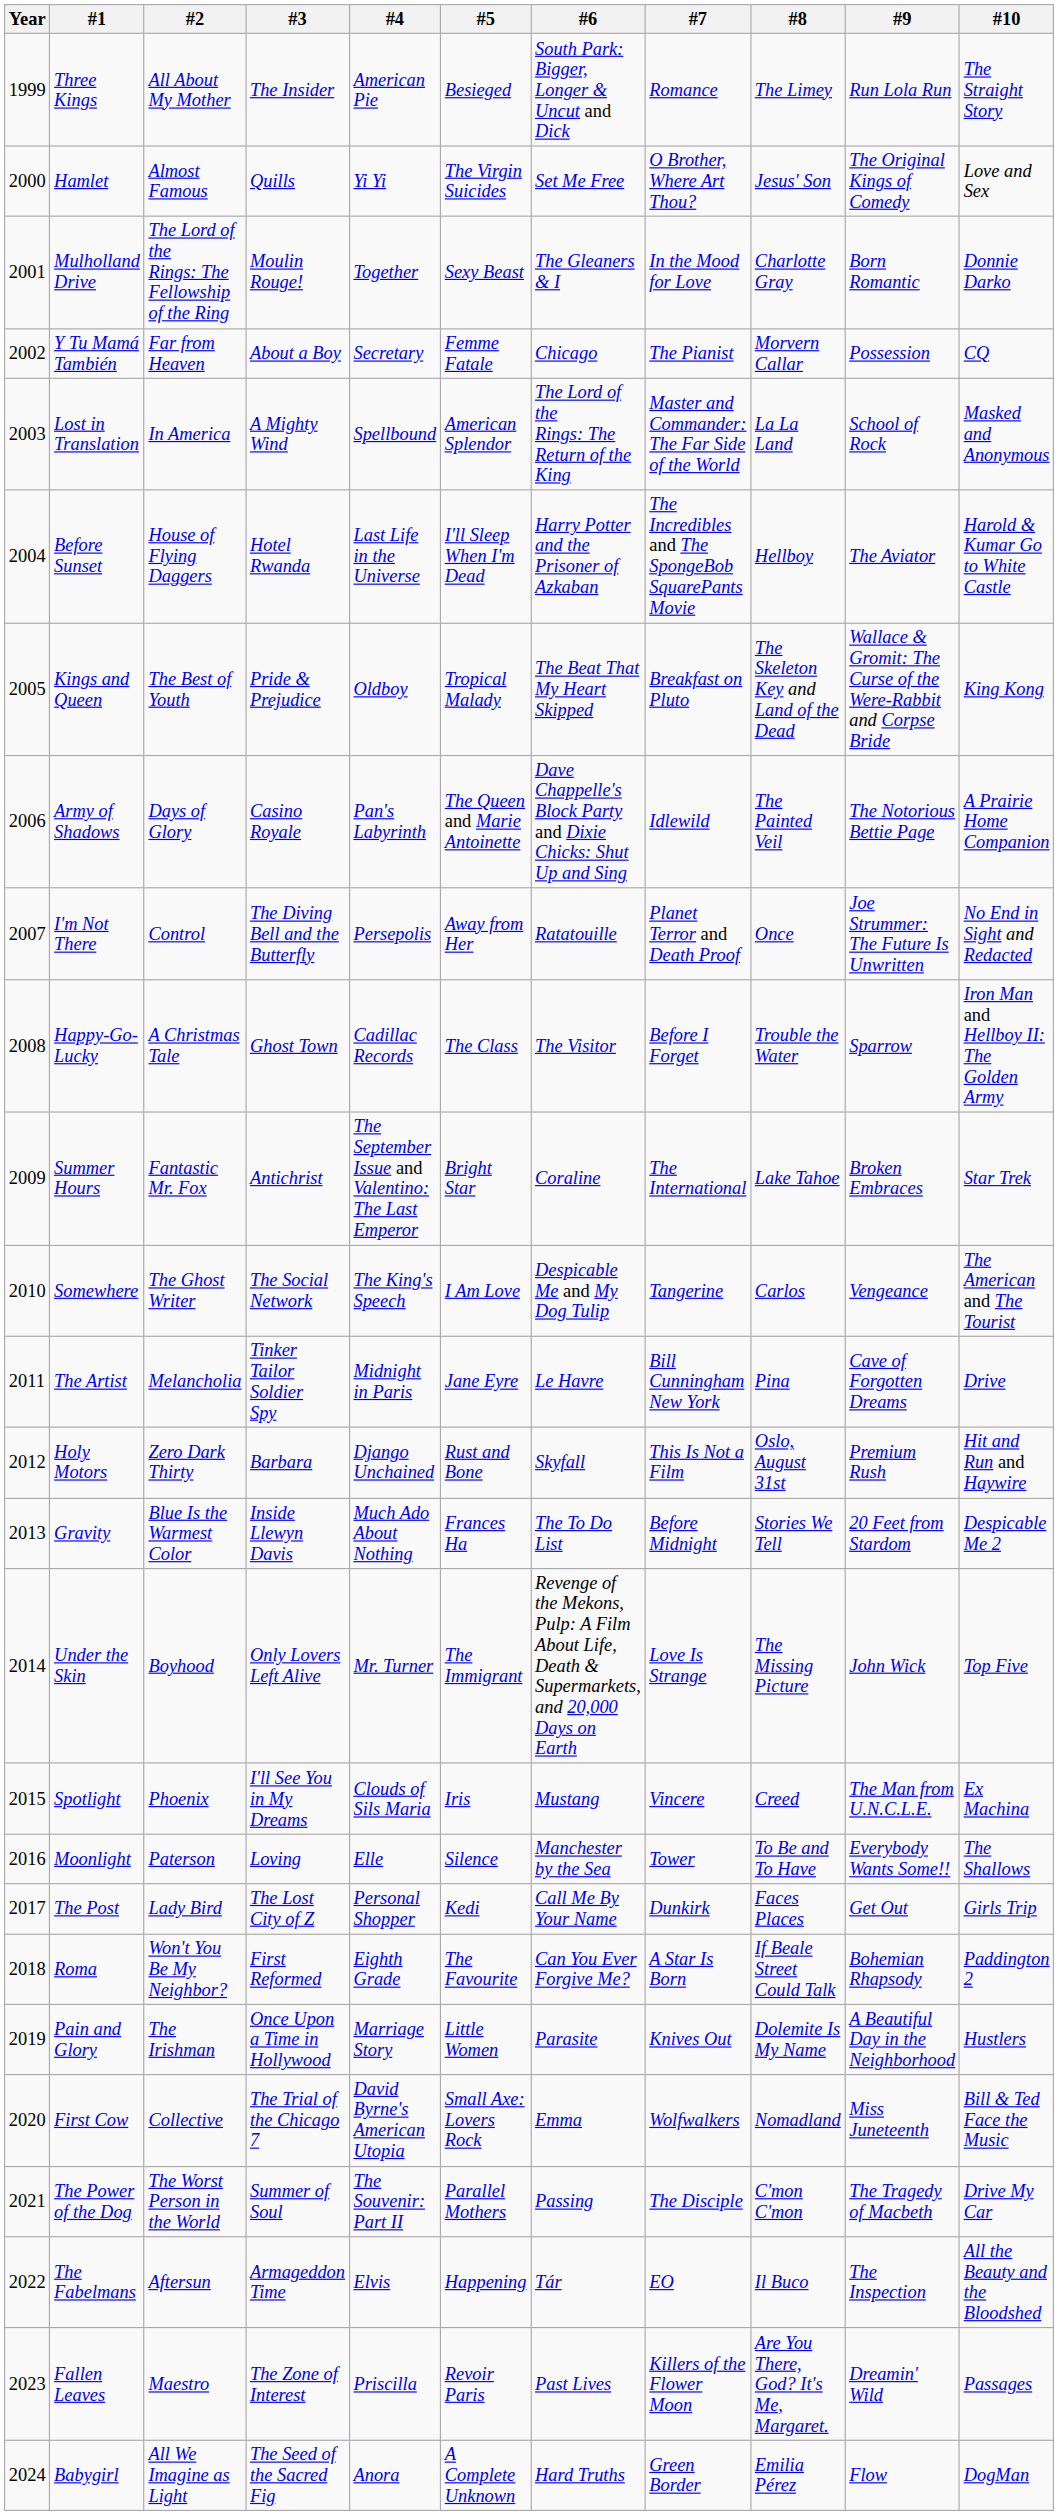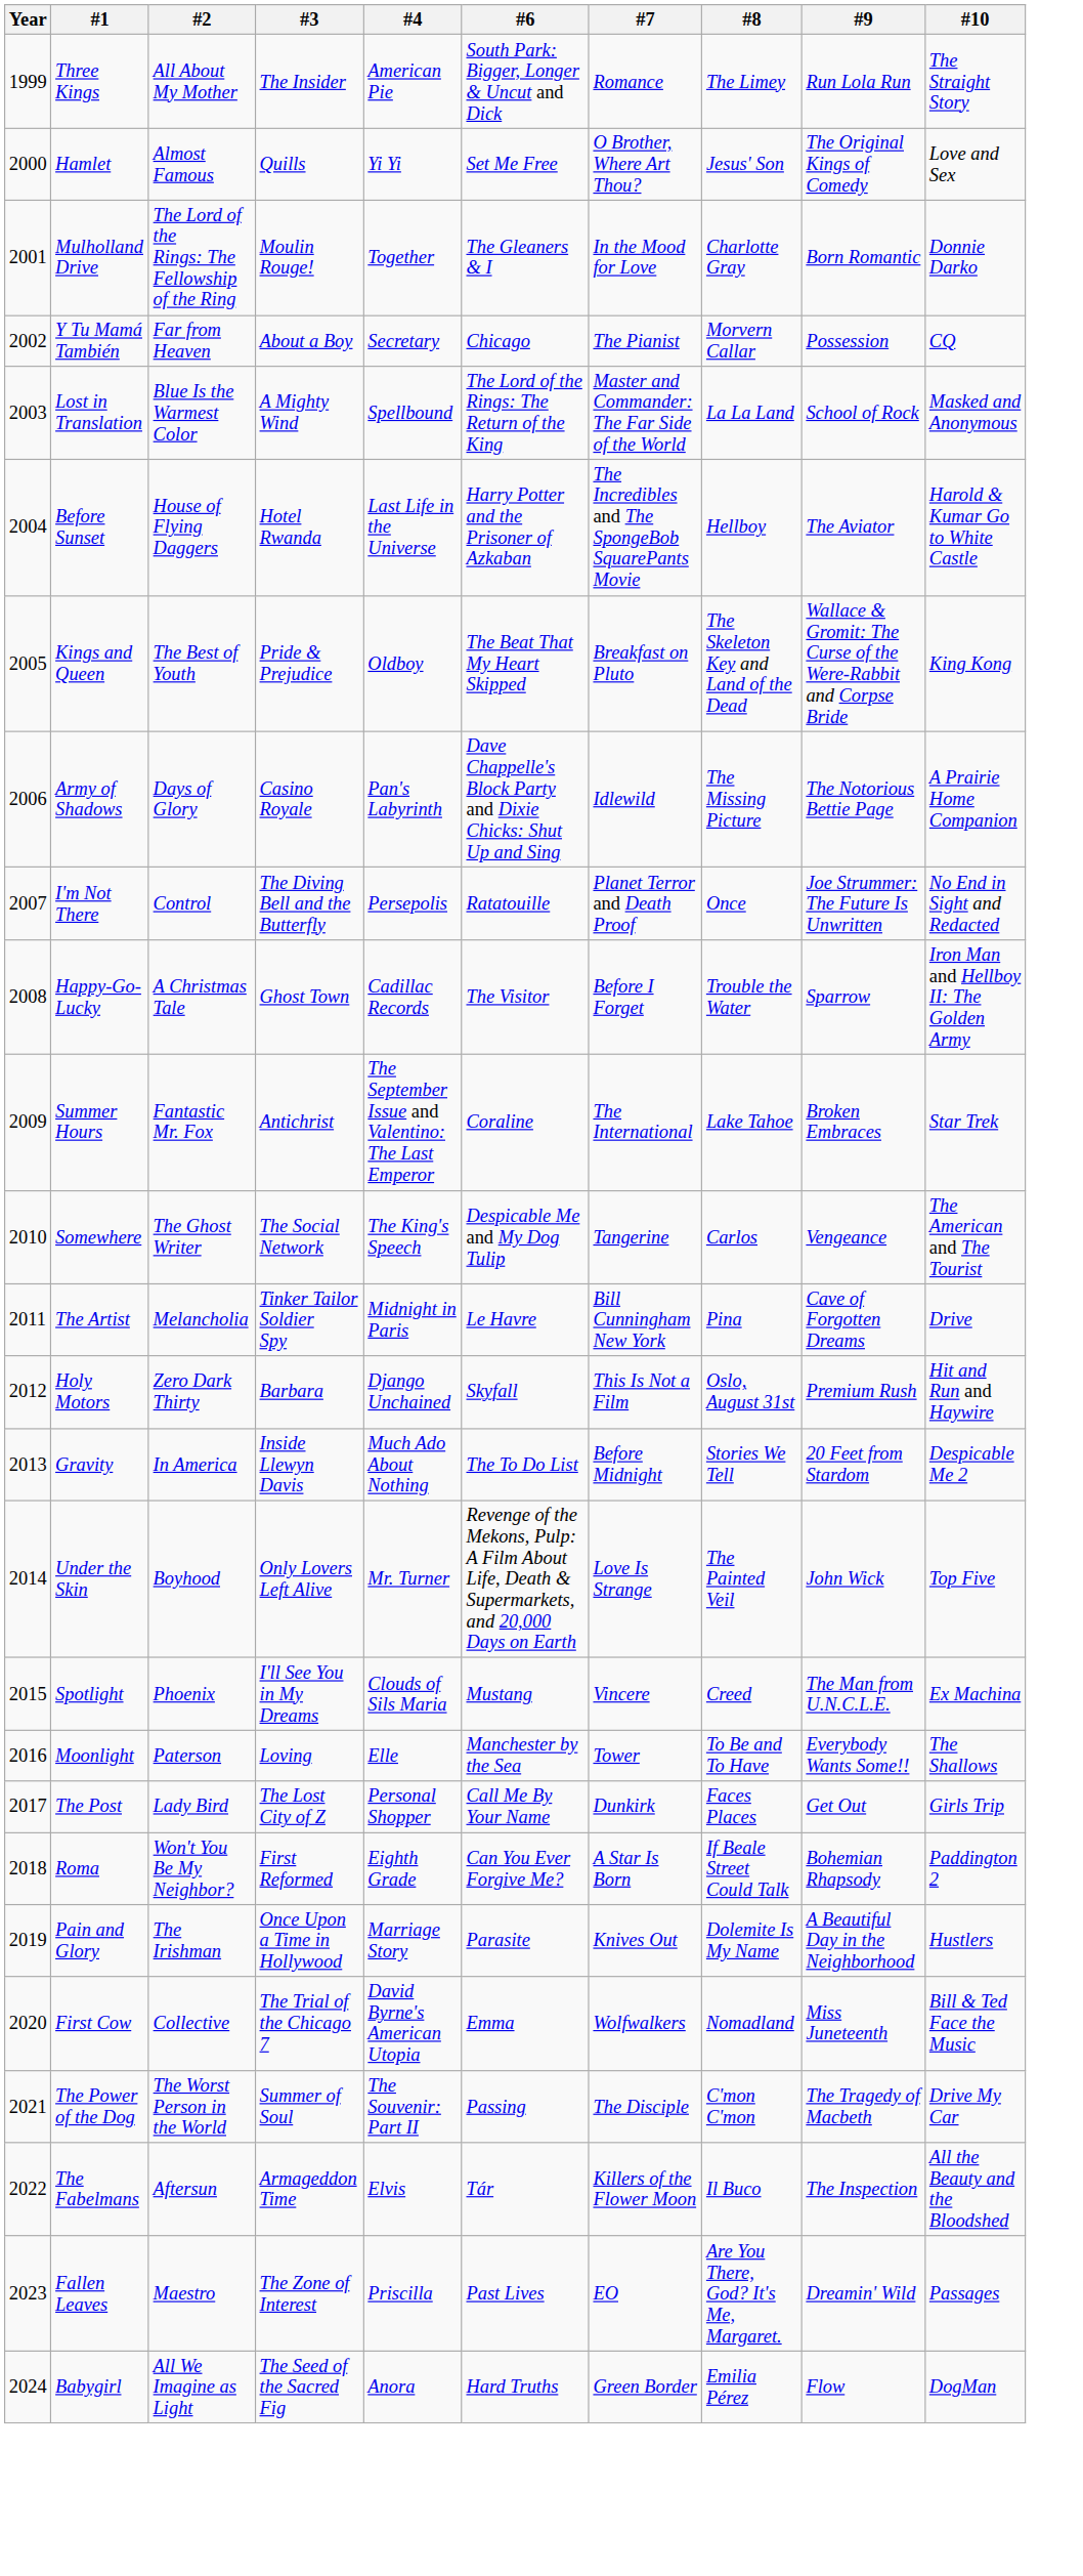 <table class="wikitable sortable">
 <tr>
 <th>Year</th>
 <th>#1</th>
 <th>#2</th>
 <th>#3</th>
 <th>#4</th>
-<th>#5</th>
 <th>#6</th>
 <th>#7</th>
 <th>#8</th>
 <th>#9</th>
 <th>#10</th>
 </tr>
 <tr>
 <td>1999</td>
 <td><em><a href='#'>Three Kings</a></em></td>
 <td><em><a href='#'>All About My Mother</a></em></td>
 <td><em><a href='#'>The Insider</a></em></td>
 <td><em><a href='#'>American Pie</a></em></td>
-<td><em><a href='#'>Besieged</a></em></td>
 <td><em><a href='#'>South Park: Bigger, Longer & Uncut</a></em> and <em><a href='#'>Dick</a></em></td>
 <td><em><a href='#'>Romance</a></em></td>
 <td><em><a href='#'>The Limey</a></em></td>
 <td><em><a href='#'>Run Lola Run</a></em></td>
 <td><em><a href='#'>The Straight Story</a></em></td>
 </tr>
 <tr>
 <td>2000</td>
 <td><em><a href='#'>Hamlet</a></em></td>
 <td><em><a href='#'>Almost Famous</a></em></td>
 <td><em><a href='#'>Quills</a></em></td>
 <td><em><a href='#'>Yi Yi</a></em></td>
-<td><em><a href='#'>The Virgin Suicides</a></em></td>
 <td><em><a href='#'>Set Me Free</a></em></td>
 <td><em><a href='#'>O Brother, Where Art Thou?</a></em></td>
 <td><em><a href='#'>Jesus' Son</a></em></td>
 <td><em><a href='#'>The Original</a></em><br><em><a href='#'>Kings of Comedy</a></em></td>
 <td><em>Love and Sex</em></td>
 </tr>
 <tr>
 <td>2001</td>
 <td><em><a href='#'>Mulholland Drive</a></em></td>
 <td><em><a href='#'>The Lord of the</a></em><br><em><a href='#'>Rings: The Fellowship of the Ring</a></em></td>
 <td><em><a href='#'>Moulin Rouge!</a></em></td>
 <td><em><a href='#'>Together</a></em></td>
-<td><em><a href='#'>Sexy Beast</a></em></td>
 <td><em><a href='#'>The Gleaners & I</a></em></td>
 <td><em><a href='#'>In the Mood for Love</a></em></td>
 <td><em><a href='#'>Charlotte Gray</a></em></td>
 <td><em><a href='#'>Born Romantic</a></em></td>
 <td><em><a href='#'>Donnie Darko</a></em></td>
 </tr>
 <tr>
 <td>2002</td>
 <td><em><a href='#'>Y Tu Mamá También</a></em></td>
 <td><em><a href='#'>Far from Heaven</a></em></td>
 <td><em><a href='#'>About a Boy</a></em></td>
 <td><em><a href='#'>Secretary</a></em></td>
-<td><em><a href='#'>Femme Fatale</a></em></td>
 <td><em><a href='#'>Chicago</a></em></td>
 <td><em><a href='#'>The Pianist</a></em></td>
 <td><em><a href='#'>Morvern Callar</a></em></td>
 <td><em><a href='#'>Possession</a></em></td>
 <td><em><a href='#'>CQ</a></em></td>
 </tr>
 <tr>
 <td>2003</td>
 <td><em><a href='#'>Lost in Translation</a></em></td>
-<td><em><a href='#'>In America</a></em></td>
+<td><em><a href='#'>Blue Is the Warmest Color</a></em></td>
 <td><em><a href='#'>A Mighty Wind</a></em></td>
 <td><em><a href='#'>Spellbound</a></em></td>
-<td><em><a href='#'>American Splendor</a></em></td>
 <td><em><a href='#'>The Lord of the</a></em><br><em><a href='#'>Rings: The Return of the King</a></em></td>
 <td><em><a href='#'>Master and Commander:</a></em><br><em><a href='#'>The Far Side of the World</a></em></td>
 <td><em><a href='#'>La La Land</a></em></td>
 <td><em><a href='#'>School of Rock</a></em></td>
 <td><em><a href='#'>Masked and Anonymous</a></em></td>
 </tr>
 <tr>
 <td>2004</td>
 <td><em><a href='#'>Before Sunset</a></em></td>
 <td><em><a href='#'>House of Flying Daggers</a></em></td>
 <td><em><a href='#'>Hotel Rwanda</a></em></td>
 <td><em><a href='#'>Last Life in the Universe</a></em></td>
-<td><em><a href='#'>I'll Sleep When I'm Dead</a></em></td>
 <td><em><a href='#'>Harry Potter and the Prisoner of Azkaban</a></em></td>
 <td><em><a href='#'>The Incredibles</a></em> and <em><a href='#'>The SpongeBob SquarePants Movie</a></em></td>
 <td><em><a href='#'>Hellboy</a></em></td>
 <td><em><a href='#'>The Aviator</a></em></td>
 <td><em><a href='#'>Harold & Kumar Go to White Castle</a></em></td>
 </tr>
 <tr>
 <td>2005</td>
 <td><em><a href='#'>Kings and Queen</a></em></td>
 <td><em><a href='#'>The Best of Youth</a></em></td>
 <td><em><a href='#'>Pride & Prejudice</a></em></td>
 <td><em><a href='#'>Oldboy</a></em></td>
-<td><em><a href='#'>Tropical Malady</a></em></td>
 <td><em><a href='#'>The Beat That My Heart Skipped</a></em></td>
 <td><em><a href='#'>Breakfast on Pluto</a></em></td>
 <td><em><a href='#'>The Skeleton Key</a> and <a href='#'>Land of the Dead</a></em></td>
 <td><em><a href='#'>Wallace & Gromit: The Curse of the Were-Rabbit</a> and <a href='#'>Corpse Bride</a></em></td>
 <td><em><a href='#'>King Kong</a></em></td>
 </tr>
 <tr>
 <td>2006</td>
 <td><em><a href='#'>Army of Shadows</a></em></td>
 <td><em><a href='#'>Days of Glory</a></em></td>
 <td><em><a href='#'>Casino Royale</a></em></td>
 <td><em><a href='#'>Pan's Labyrinth</a></em></td>
-<td><em><a href='#'>The Queen</a></em> and <em><a href='#'>Marie Antoinette</a></em></td>
 <td><em><a href='#'>Dave Chappelle's Block Party</a></em> and <em><a href='#'>Dixie Chicks: Shut Up and Sing</a></em></td>
 <td><em><a href='#'>Idlewild</a></em></td>
-<td><em><a href='#'>The Painted Veil</a></em></td>
+<td><em><a href='#'>The Missing Picture</a></em></td>
 <td><em><a href='#'>The Notorious Bettie Page</a></em></td>
 <td><em><a href='#'>A Prairie Home Companion</a></em></td>
 </tr>
 <tr>
 <td>2007</td>
 <td><em><a href='#'>I'm Not There</a></em></td>
 <td><em><a href='#'>Control</a></em></td>
 <td><em><a href='#'>The Diving Bell and the Butterfly</a></em></td>
 <td><em><a href='#'>Persepolis</a></em></td>
-<td><em><a href='#'>Away from Her</a></em></td>
 <td><em><a href='#'>Ratatouille</a></em></td>
 <td><em><a href='#'>Planet Terror</a></em> and <em><a href='#'>Death Proof</a></em></td>
 <td><em><a href='#'>Once</a></em></td>
 <td><em><a href='#'>Joe Strummer: The Future Is Unwritten</a></em></td>
 <td><em><a href='#'>No End in Sight</a> and <a href='#'>Redacted</a></em></td>
 </tr>
 <tr>
 <td>2008</td>
 <td><em><a href='#'>Happy-Go-Lucky</a></em></td>
 <td><em><a href='#'>A Christmas Tale</a></em></td>
 <td><em><a href='#'>Ghost Town</a></em></td>
 <td><em><a href='#'>Cadillac Records</a></em></td>
-<td><em><a href='#'>The Class</a></em></td>
 <td><em><a href='#'>The Visitor</a></em></td>
 <td><em><a href='#'>Before I Forget</a></em></td>
 <td><em><a href='#'>Trouble the Water</a></em></td>
 <td><em><a href='#'>Sparrow</a></em></td>
 <td><em><a href='#'>Iron Man</a></em> and <em><a href='#'>Hellboy II: The Golden Army</a></em></td>
 </tr>
 <tr>
 <td>2009</td>
 <td><em><a href='#'>Summer Hours</a></em></td>
 <td><em><a href='#'>Fantastic Mr. Fox</a></em></td>
 <td><em><a href='#'>Antichrist</a></em></td>
 <td><em><a href='#'>The September Issue</a></em> and <em><a href='#'>Valentino: The Last Emperor</a></em></td>
-<td><em><a href='#'>Bright Star</a></em></td>
 <td><em><a href='#'>Coraline</a></em></td>
 <td><em><a href='#'>The International</a></em></td>
 <td><em><a href='#'>Lake Tahoe</a></em></td>
 <td><em><a href='#'>Broken Embraces</a></em></td>
 <td><em><a href='#'>Star Trek</a></em></td>
 </tr>
 <tr>
 <td>2010</td>
 <td><em><a href='#'>Somewhere</a></em></td>
 <td><em><a href='#'>The Ghost Writer</a></em></td>
 <td><em><a href='#'>The Social Network</a></em></td>
 <td><em><a href='#'>The King's Speech</a></em></td>
-<td><em><a href='#'>I Am Love</a></em></td>
 <td><em><a href='#'>Despicable Me</a></em> and <em><a href='#'>My Dog Tulip</a></em></td>
 <td><em><a href='#'>Tangerine</a></em></td>
 <td><em><a href='#'>Carlos</a></em></td>
 <td><em><a href='#'>Vengeance</a></em></td>
 <td><em><a href='#'>The American</a></em> and <em><a href='#'>The Tourist</a></em></td>
 </tr>
 <tr>
 <td>2011</td>
 <td><em><a href='#'>The Artist</a></em></td>
 <td><em><a href='#'>Melancholia</a></em></td>
 <td><em><a href='#'>Tinker Tailor Soldier</a></em><br><em><a href='#'>Spy</a></em></td>
 <td><em><a href='#'>Midnight in Paris</a></em></td>
-<td><em><a href='#'>Jane Eyre</a></em></td>
 <td><em><a href='#'>Le Havre</a></em></td>
 <td><em><a href='#'>Bill Cunningham New York</a></em></td>
 <td><em><a href='#'>Pina</a></em></td>
 <td><em><a href='#'>Cave of Forgotten Dreams</a></em></td>
 <td><em><a href='#'>Drive</a></em></td>
 </tr>
 <tr>
 <td>2012</td>
 <td><em><a href='#'>Holy Motors</a></em></td>
 <td><em><a href='#'>Zero Dark Thirty</a></em></td>
 <td><em><a href='#'>Barbara</a></em></td>
 <td><em><a href='#'>Django Unchained</a></em></td>
-<td><em><a href='#'>Rust and Bone</a></em></td>
 <td><em><a href='#'>Skyfall</a></em></td>
 <td><em><a href='#'>This Is Not a Film</a></em></td>
 <td><em><a href='#'>Oslo, August 31st</a></em></td>
 <td><em><a href='#'>Premium Rush</a></em></td>
 <td><em><a href='#'>Hit and Run</a></em> and <em><a href='#'>Haywire</a></em></td>
 </tr>
 <tr>
 <td>2013</td>
 <td><em><a href='#'>Gravity</a></em></td>
-<td><em><a href='#'>Blue Is the Warmest Color</a></em></td>
+<td><em><a href='#'>In America</a></em></td>
 <td><em><a href='#'>Inside Llewyn Davis</a></em></td>
 <td><em><a href='#'>Much Ado About Nothing</a></em></td>
-<td><em><a href='#'>Frances Ha</a></em></td>
 <td><em><a href='#'>The To Do List</a></em></td>
 <td><em><a href='#'>Before Midnight</a></em></td>
 <td><em><a href='#'>Stories We Tell</a></em></td>
 <td><em><a href='#'>20 Feet from Stardom</a></em></td>
 <td><em><a href='#'>Despicable Me 2</a></em></td>
 </tr>
 <tr>
 <td>2014</td>
 <td><em><a href='#'>Under the Skin</a></em></td>
 <td><em><a href='#'>Boyhood</a></em></td>
 <td><em><a href='#'>Only Lovers Left Alive</a></em></td>
 <td><em><a href='#'>Mr. Turner</a></em></td>
-<td><em><a href='#'>The Immigrant</a></em></td>
 <td><em>Revenge of the Mekons, Pulp: A Film About Life, Death & Supermarkets, and <a href='#'>20,000 Days on Earth</a></em></td>
 <td><em><a href='#'>Love Is Strange</a></em></td>
-<td><em><a href='#'>The Missing Picture</a></em></td>
+<td><em><a href='#'>The Painted Veil</a></em></td>
 <td><em><a href='#'>John Wick</a></em></td>
 <td><em><a href='#'>Top Five</a></em></td>
 </tr>
 <tr>
 <td>2015</td>
 <td><em><a href='#'>Spotlight</a></em></td>
 <td><em><a href='#'>Phoenix</a></em></td>
 <td><em><a href='#'>I'll See You in My Dreams</a></em></td>
 <td><em><a href='#'>Clouds of Sils Maria</a></em></td>
-<td><em><a href='#'>Iris</a></em></td>
 <td><em><a href='#'>Mustang</a></em></td>
 <td><em><a href='#'>Vincere</a></em></td>
 <td><em><a href='#'>Creed</a></em></td>
 <td><em><a href='#'>The Man from U.N.C.L.E.</a></em></td>
 <td><em><a href='#'>Ex Machina</a></em></td>
 </tr>
 <tr>
 <td>2016</td>
 <td><em><a href='#'>Moonlight</a></em></td>
 <td><em><a href='#'>Paterson</a></em></td>
 <td><em><a href='#'>Loving</a></em></td>
 <td><em><a href='#'>Elle</a></em></td>
-<td><em><a href='#'>Silence</a></em></td>
 <td><em><a href='#'>Manchester by the Sea</a></em></td>
 <td><em><a href='#'>Tower</a></em></td>
 <td><em><a href='#'>To Be and To Have</a></em></td>
 <td><em><a href='#'>Everybody Wants Some!!</a></em></td>
 <td><em><a href='#'>The Shallows</a></em></td>
 </tr>
 <tr>
 <td>2017</td>
 <td><em><a href='#'>The Post</a></em></td>
 <td><em><a href='#'>Lady Bird</a></em></td>
 <td><em><a href='#'>The Lost City of Z</a></em></td>
 <td><em><a href='#'>Personal Shopper</a></em></td>
-<td><em><a href='#'>Kedi</a></em></td>
 <td><em><a href='#'>Call Me By Your Name</a></em></td>
 <td><em><a href='#'>Dunkirk</a></em></td>
 <td><em><a href='#'>Faces Places</a></em></td>
 <td><em><a href='#'>Get Out</a></em></td>
 <td><em><a href='#'>Girls Trip</a></em></td>
 </tr>
 <tr>
 <td>2018</td>
 <td><em><a href='#'>Roma</a></em></td>
 <td><em><a href='#'>Won't You Be My Neighbor?</a></em></td>
 <td><em><a href='#'>First Reformed</a></em></td>
 <td><em><a href='#'>Eighth Grade</a></em></td>
-<td><em><a href='#'>The Favourite</a></em></td>
 <td><em><a href='#'>Can You Ever Forgive Me?</a></em></td>
 <td><em><a href='#'>A Star Is Born</a></em></td>
 <td><em><a href='#'>If Beale Street Could Talk</a></em></td>
 <td><em><a href='#'>Bohemian Rhapsody</a></em></td>
 <td><em><a href='#'>Paddington 2</a></em></td>
 </tr>
 <tr>
 <td>2019</td>
 <td><em><a href='#'>Pain and Glory</a></em></td>
 <td><em><a href='#'>The Irishman</a></em></td>
 <td><em><a href='#'>Once Upon a Time in Hollywood</a></em></td>
 <td><em><a href='#'>Marriage Story</a></em></td>
-<td><em><a href='#'>Little Women</a></em></td>
 <td><em><a href='#'>Parasite</a></em></td>
 <td><em><a href='#'>Knives Out</a></em></td>
 <td><em><a href='#'>Dolemite Is My Name</a></em></td>
 <td><em><a href='#'>A Beautiful Day in the Neighborhood</a></em></td>
 <td><em><a href='#'>Hustlers</a></em></td>
 </tr>
 <tr>
 <td>2020</td>
 <td><em><a href='#'>First Cow</a></em></td>
 <td><em><a href='#'>Collective</a></em></td>
 <td><em><a href='#'>The Trial of the Chicago 7</a></em></td>
 <td><em><a href='#'>David Byrne's American Utopia</a></em></td>
-<td><em><a href='#'>Small Axe: Lovers Rock</a></em></td>
 <td><em><a href='#'>Emma</a></em></td>
 <td><em><a href='#'>Wolfwalkers</a></em></td>
 <td><em><a href='#'>Nomadland</a></em></td>
 <td><em><a href='#'>Miss Juneteenth</a></em></td>
 <td><em><a href='#'>Bill & Ted Face the Music</a></em></td>
 </tr>
 <tr>
 <td>2021</td>
 <td><em><a href='#'>The Power of the Dog</a></em></td>
 <td><em><a href='#'>The Worst Person in the World</a></em></td>
 <td><em><a href='#'>Summer of Soul</a></em></td>
 <td><em><a href='#'>The Souvenir: Part II</a></em></td>
-<td><em><a href='#'>Parallel Mothers</a></em></td>
 <td><em><a href='#'>Passing</a></em></td>
 <td><em><a href='#'>The Disciple</a></em></td>
 <td><em><a href='#'>C'mon C'mon</a></em></td>
 <td><em><a href='#'>The Tragedy of Macbeth</a></em></td>
 <td><em><a href='#'>Drive My Car</a></em></td>
 </tr>
 <tr>
 <td>2022</td>
 <td><em><a href='#'>The Fabelmans</a></em></td>
 <td><em><a href='#'>Aftersun</a></em></td>
 <td><em><a href='#'>Armageddon Time</a></em></td>
 <td><em><a href='#'>Elvis</a></em></td>
-<td><em><a href='#'>Happening</a></em></td>
 <td><em><a href='#'>Tár</a></em></td>
-<td><em><a href='#'>EO</a></em></td>
+<td><em><a href='#'>Killers of the Flower Moon</a></em></td>
 <td><em><a href='#'>Il Buco</a></em></td>
 <td><em><a href='#'>The Inspection</a></em></td>
 <td><em><a href='#'>All the Beauty and the Bloodshed</a></em></td>
 </tr>
 <tr>
 <td>2023</td>
 <td><em><a href='#'>Fallen Leaves</a></em></td>
 <td><em><a href='#'>Maestro</a></em></td>
 <td><em><a href='#'>The Zone of Interest</a></em></td>
 <td><em><a href='#'>Priscilla</a></em></td>
-<td><em><a href='#'>Revoir Paris</a></em></td>
 <td><em><a href='#'>Past Lives</a></em></td>
-<td><em><a href='#'>Killers of the Flower Moon</a></em></td>
+<td><em><a href='#'>EO</a></em></td>
 <td><em><a href='#'>Are You There, God? It's Me, Margaret.</a></em></td>
 <td><em><a href='#'>Dreamin' Wild</a></em></td>
 <td><em><a href='#'>Passages</a></em></td>
 </tr>
 <tr>
 <td>2024</td>
 <td><em><a href='#'>Babygirl</a></em></td>
 <td><em><a href='#'>All We Imagine as Light</a></em></td>
 <td><em><a href='#'>The Seed of the Sacred Fig</a></em></td>
 <td><em><a href='#'>Anora</a></em></td>
-<td><em><a href='#'>A Complete Unknown</a></em></td>
 <td><em><a href='#'>Hard Truths</a></em></td>
 <td><em><a href='#'>Green Border</a></em></td>
 <td><em><a href='#'>Emilia Pérez</a></em></td>
 <td><em><a href='#'>Flow</a></em></td>
 <td><em><a href='#'>DogMan</a></em></td>
 </tr>
 </table>
